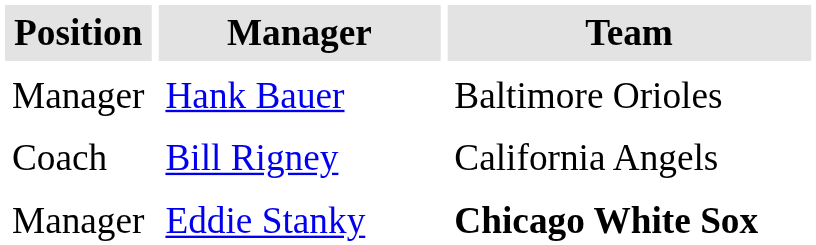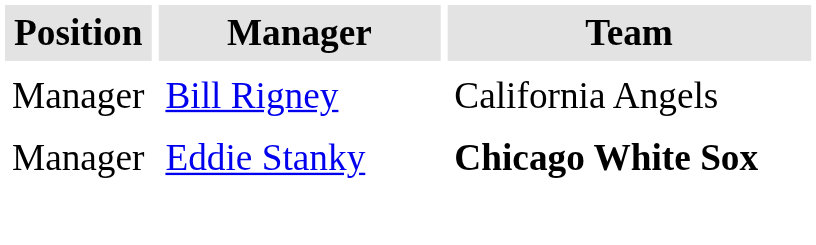 <table border="0" cellspacing="3" cellpadding="3">
 <tr style="background: #e3e3e3;">
 <th width="50">Position</th>
 <th width="115">Manager</th>
 <th width="150">Team</th>
 </tr>
 <tr>
 <td>Manager</td>
-<td><a href='#'>Hank Bauer</a></td>
-<td>Baltimore Orioles</td>
-</tr>
-<tr>
-<td>Coach</td>
 <td><a href='#'>Bill Rigney</a></td>
 <td>California Angels</td>
 </tr>
 <tr>
 <td>Manager</td>
 <td><a href='#'>Eddie Stanky</a></td>
 <td><strong>Chicago White Sox</strong></td>
 </tr>
 </table>
